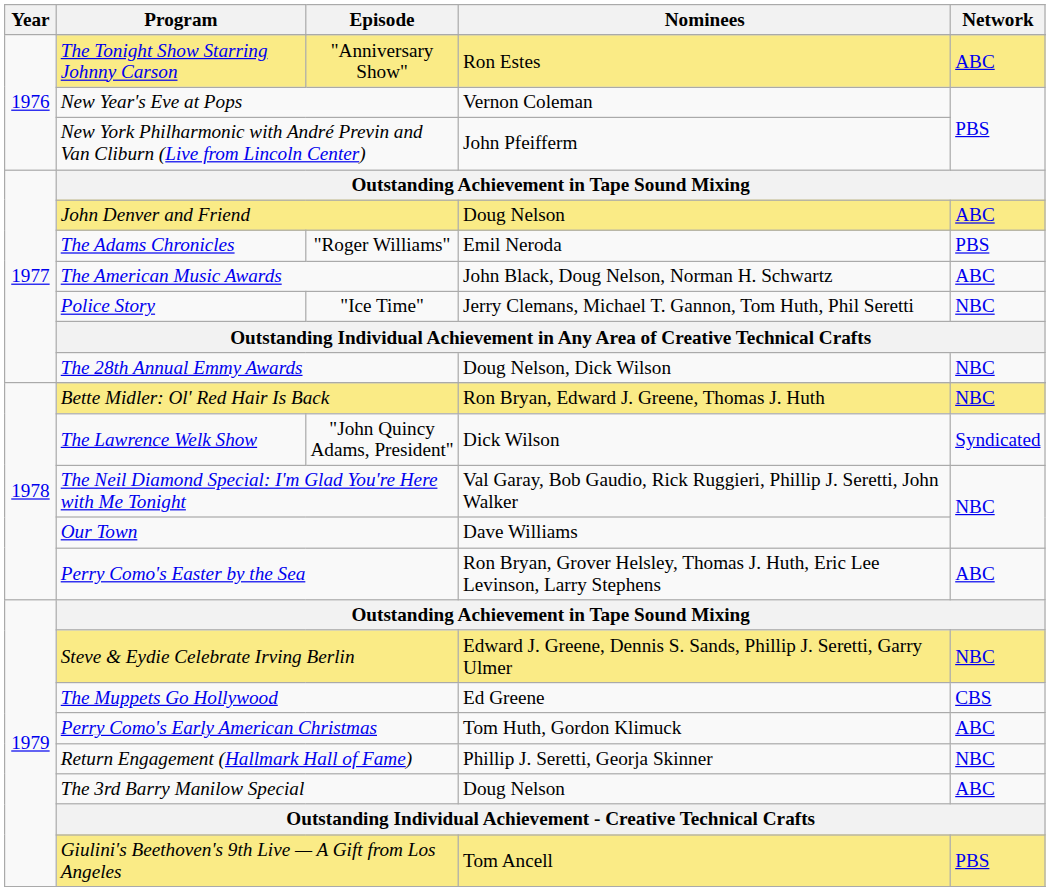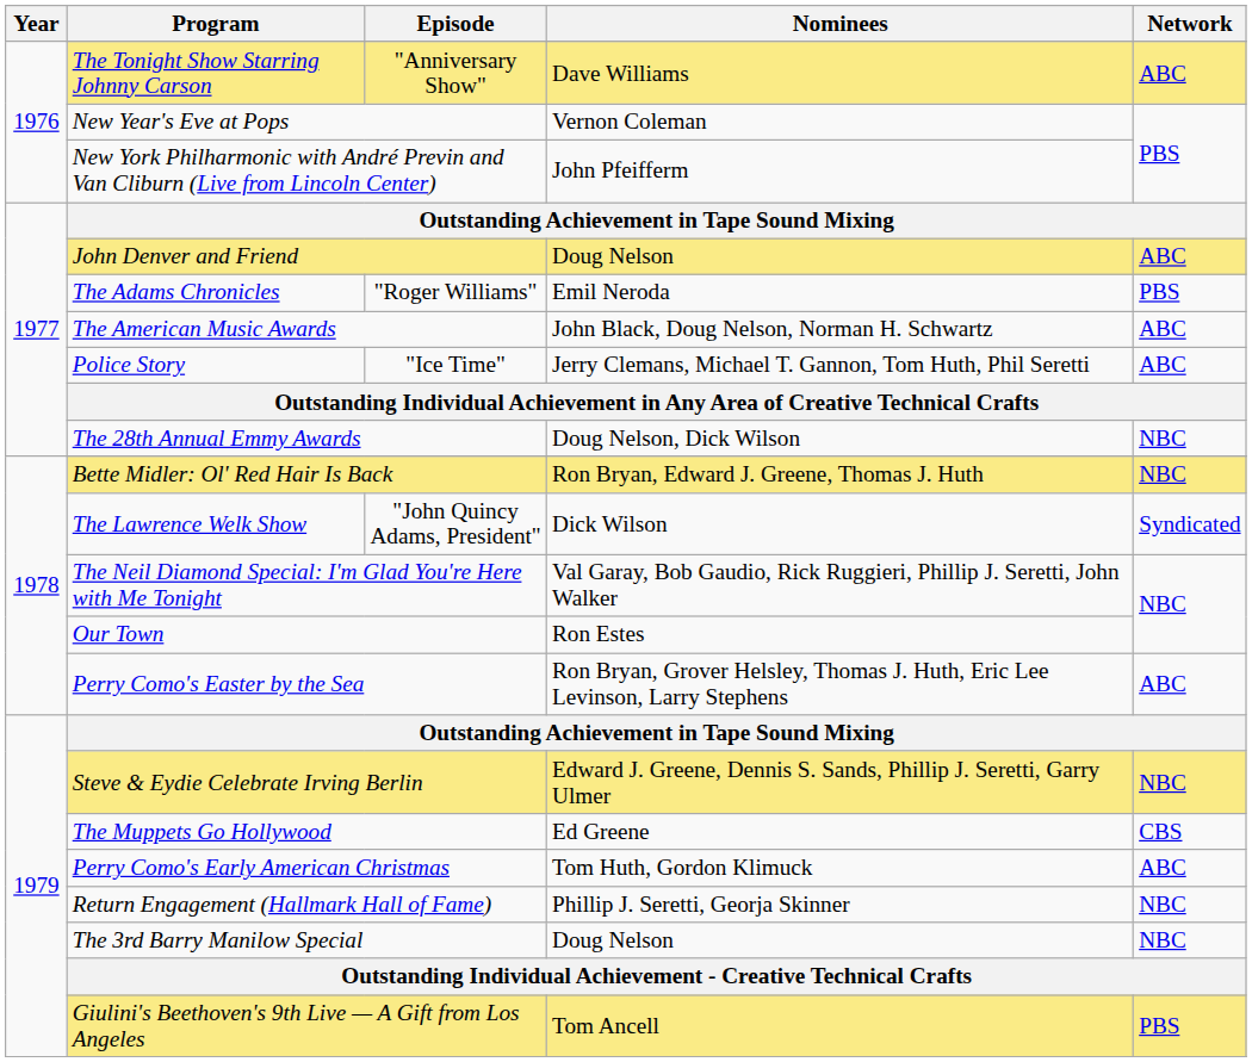 <table class="wikitable">
 <tr>
 <th width="5%">Year</th>
 <th width="25%">Program</th>
 <th width="15%">Episode</th>
 <th width="50%">Nominees</th>
 <th width="5%">Network</th>
 </tr>
 <tr>
 <td rowspan="4" style="text-align:center;"><a href='#'>1976</a><br></td>
 </tr>
 <tr style="background:#FAEB86;">
 <td><em><a href='#'>The Tonight Show Starring Johnny Carson</a></em></td>
 <td align="center">"Anniversary Show"</td>
-<td>Ron Estes</td>
+<td>Dave Williams</td>
 <td><a href='#'>ABC</a></td>
 </tr>
 <tr>
 <td colspan=2><em>New Year's Eve at Pops</em></td>
 <td>Vernon Coleman</td>
 <td rowspan=2><a href='#'>PBS</a></td>
 </tr>
 <tr>
 <td colspan=2><em>New York Philharmonic with André Previn and Van Cliburn (<a href='#'>Live from Lincoln Center</a>)</em></td>
 <td>John Pfeifferm</td>
 </tr>
 <tr>
 <td rowspan="7" style="text-align:center;"><a href='#'>1977</a></td>
 <th colspan="4">Outstanding Achievement in Tape Sound Mixing</th>
 </tr>
 <tr style="background:#FAEB86;">
 <td colspan=2><em>John Denver and Friend</em></td>
 <td>Doug Nelson</td>
 <td><a href='#'>ABC</a></td>
 </tr>
 <tr>
 <td><em><a href='#'>The Adams Chronicles</a></em></td>
 <td align="center">"Roger Williams"</td>
 <td>Emil Neroda</td>
 <td><a href='#'>PBS</a></td>
 </tr>
 <tr>
 <td colspan=2><em><a href='#'>The American Music Awards</a></em></td>
 <td>John Black, Doug Nelson, Norman H. Schwartz</td>
 <td><a href='#'>ABC</a></td>
 </tr>
 <tr>
 <td><em><a href='#'>Police Story</a></em></td>
 <td align="center">"Ice Time"</td>
 <td>Jerry Clemans, Michael T. Gannon, Tom Huth, Phil Seretti</td>
-<td><a href='#'>NBC</a></td>
+<td><a href='#'>ABC</a></td>
 </tr>
 <tr>
 <th colspan="4">Outstanding Individual Achievement in Any Area of Creative Technical Crafts</th>
 </tr>
 <tr>
 <td colspan=2><em><a href='#'>The 28th Annual Emmy Awards</a></em></td>
 <td>Doug Nelson, Dick Wilson</td>
 <td><a href='#'>NBC</a></td>
 </tr>
 <tr>
 <td rowspan="6" style="text-align:center;"><a href='#'>1978</a><br></td>
 </tr>
 <tr style="background:#FAEB86;">
 <td colspan=2><em>Bette Midler: Ol' Red Hair Is Back</em></td>
 <td>Ron Bryan, Edward J. Greene, Thomas J. Huth</td>
 <td><a href='#'>NBC</a></td>
 </tr>
 <tr>
 <td><em><a href='#'>The Lawrence Welk Show</a></em></td>
 <td align="center">"John Quincy Adams, President"</td>
 <td>Dick Wilson</td>
 <td><a href='#'>Syndicated</a></td>
 </tr>
 <tr>
 <td colspan=2><em><a href='#'>The Neil Diamond Special: I'm Glad You're Here with Me Tonight</a></em></td>
 <td>Val Garay, Bob Gaudio, Rick Ruggieri, Phillip J. Seretti, John Walker</td>
 <td rowspan=2><a href='#'>NBC</a></td>
 </tr>
 <tr>
 <td colspan=2><em><a href='#'>Our Town</a></em></td>
-<td>Dave Williams</td>
+<td>Ron Estes</td>
 </tr>
 <tr>
 <td colspan=2><em><a href='#'>Perry Como's Easter by the Sea</a></em></td>
 <td>Ron Bryan, Grover Helsley, Thomas J. Huth, Eric Lee Levinson, Larry Stephens</td>
 <td><a href='#'>ABC</a></td>
 </tr>
 <tr>
 <td rowspan="8" style="text-align:center"><a href='#'>1979</a></td>
 <th colspan="4">Outstanding Achievement in Tape Sound Mixing</th>
 </tr>
 <tr style="background:#FAEB86;">
 <td colspan=2><em>Steve & Eydie Celebrate Irving Berlin</em></td>
 <td>Edward J. Greene, Dennis S. Sands, Phillip J. Seretti, Garry Ulmer</td>
 <td><a href='#'>NBC</a></td>
 </tr>
 <tr>
 <td colspan=2><em><a href='#'>The Muppets Go Hollywood</a></em></td>
 <td>Ed Greene</td>
 <td><a href='#'>CBS</a></td>
 </tr>
 <tr>
 <td colspan=2><em><a href='#'>Perry Como's Early American Christmas</a></em></td>
 <td>Tom Huth, Gordon Klimuck</td>
 <td><a href='#'>ABC</a></td>
 </tr>
 <tr>
 <td colspan=2><em>Return Engagement (<a href='#'>Hallmark Hall of Fame</a>)</em></td>
 <td>Phillip J. Seretti, Georja Skinner</td>
 <td><a href='#'>NBC</a></td>
 </tr>
 <tr>
 <td colspan=2><em>The 3rd Barry Manilow Special</em></td>
 <td>Doug Nelson</td>
-<td><a href='#'>ABC</a></td>
+<td><a href='#'>NBC</a></td>
 </tr>
 <tr>
 <th colspan="4">Outstanding Individual Achievement - Creative Technical Crafts</th>
 </tr>
 <tr style="background:#FAEB86;">
 <td colspan=2><em>Giulini's Beethoven's 9th Live — A Gift from Los Angeles</em></td>
 <td>Tom Ancell</td>
 <td><a href='#'>PBS</a></td>
 </tr>
 <tr>
 </tr>
 </table>
